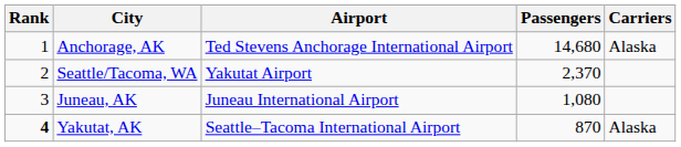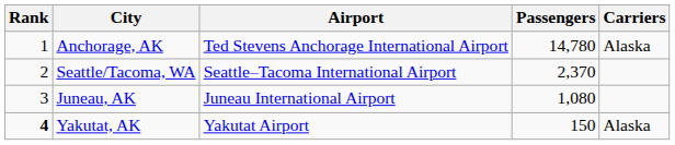 <table class="wikitable">
 <tr>
 <th>Rank</th>
 <th>City</th>
 <th>Airport</th>
 <th>Passengers</th>
 <th>Carriers</th>
 </tr>
 <tr>
 <td align=right>1</td>
 <td><a href='#'>Anchorage, AK</a></td>
 <td><a href='#'>Ted Stevens Anchorage International Airport</a></td>
-<td align=right>14,680</td>
+<td align=right>14,780</td>
 <td>Alaska</td>
 </tr>
 <tr>
 <td align=right>2</td>
 <td><a href='#'>Seattle/Tacoma, WA</a></td>
-<td><a href='#'>Yakutat Airport</a></td>
+<td><a href='#'>Seattle–Tacoma International Airport</a></td>
 <td align=right>2,370</td>
 <td></td>
 </tr>
 <tr>
 <td align=right>3</td>
 <td><a href='#'>Juneau, AK</a></td>
 <td><a href='#'>Juneau International Airport</a></td>
 <td align=right>1,080</td>
 <td></td>
 </tr>
 <tr>
 <td align=right><strong>4</strong></td>
 <td><a href='#'>Yakutat, AK</a></td>
-<td><a href='#'>Seattle–Tacoma International Airport</a></td>
-<td align=right>870</td>
+<td><a href='#'>Yakutat Airport</a></td>
+<td align=right>150</td>
 <td>Alaska</td>
 </tr>
 </table>
